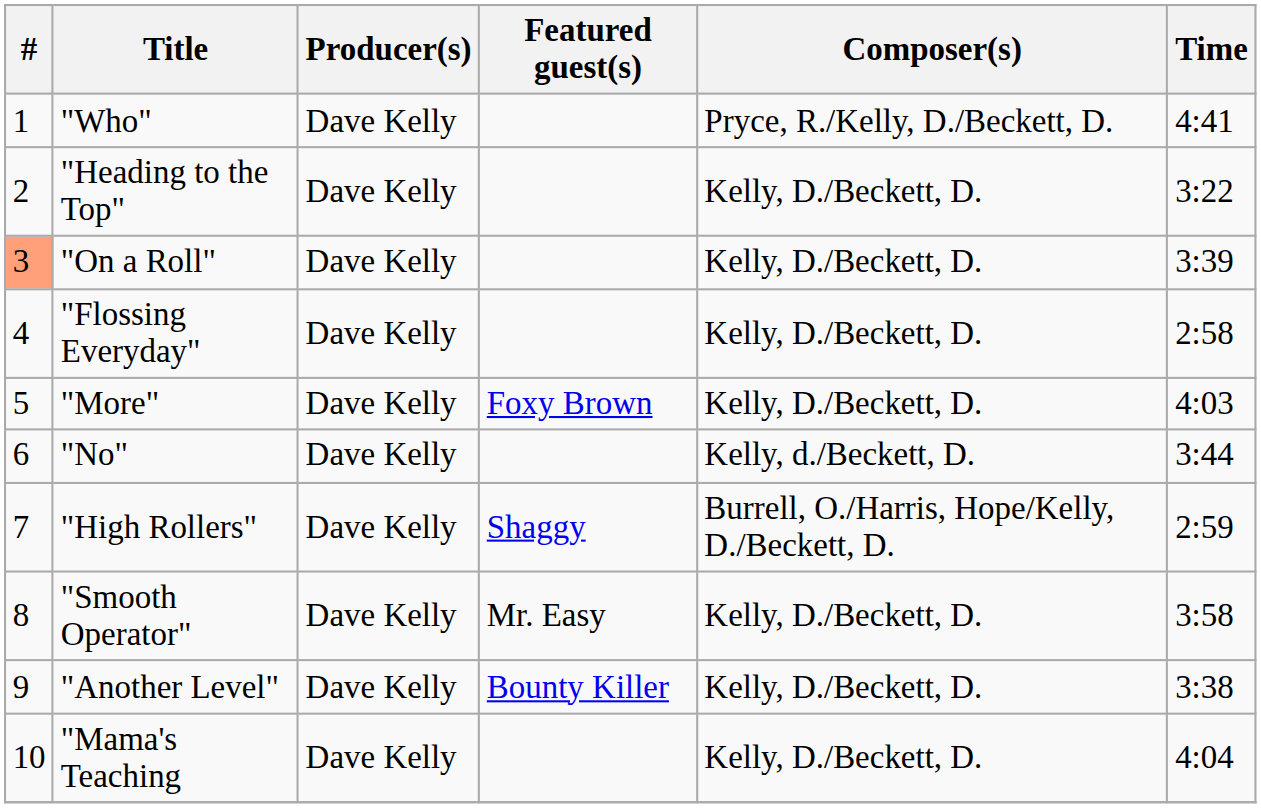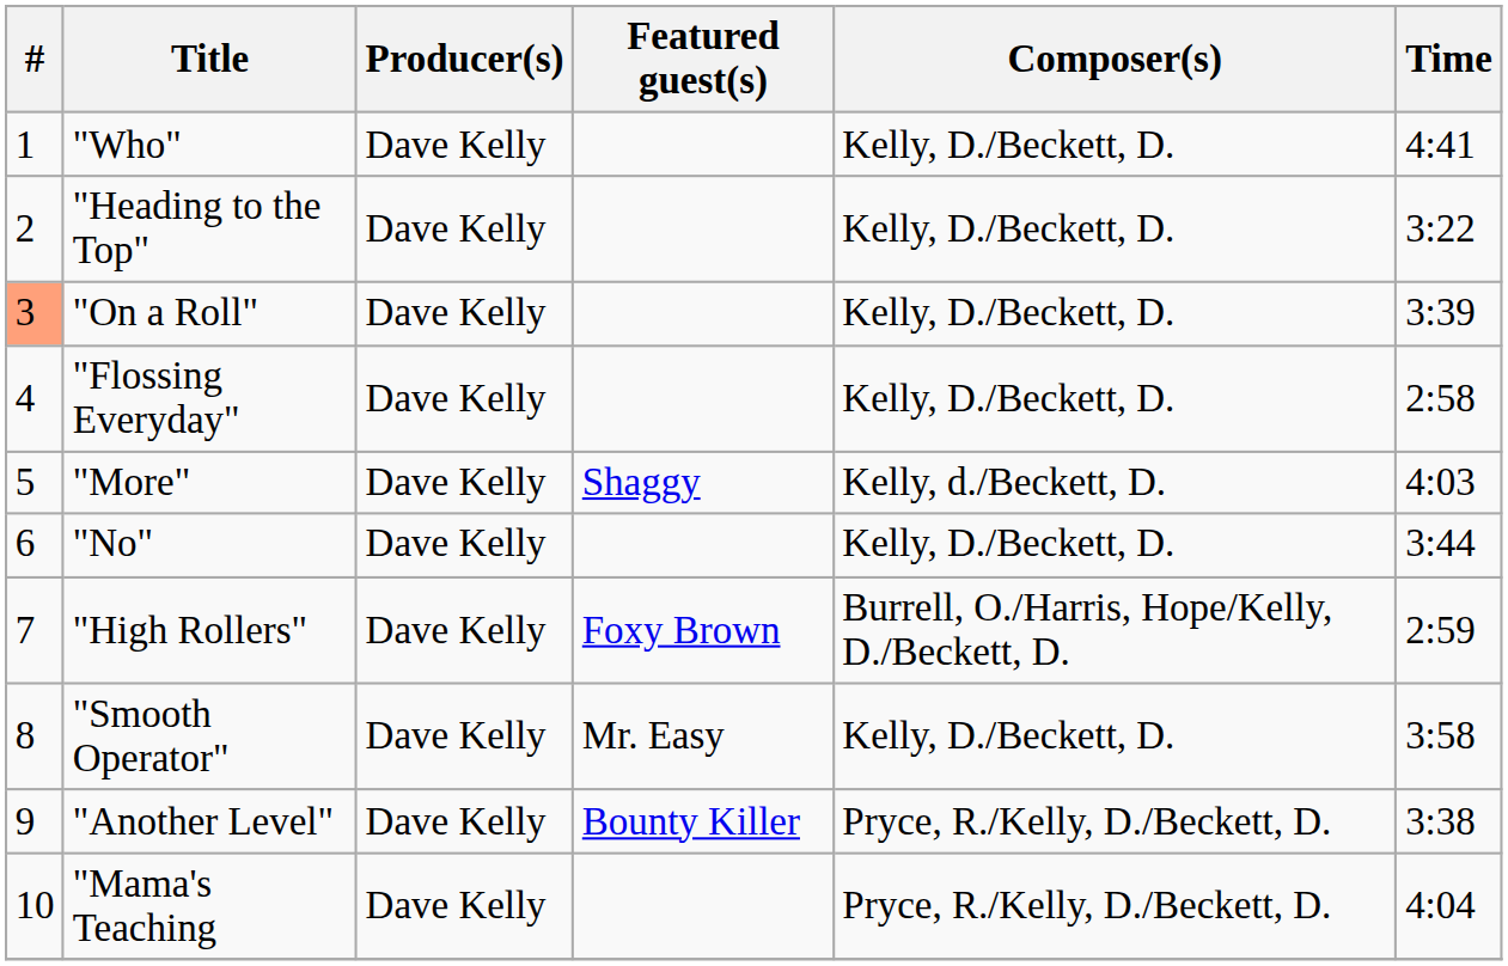 <table class="wikitable">
 <tr>
 <th align="center">#</th>
 <th align="center">Title</th>
 <th align="center">Producer(s)</th>
 <th align="center">Featured guest(s)</th>
 <th align="center">Composer(s)</th>
 <th align="center">Time</th>
 </tr>
 <tr>
 <td>1</td>
 <td>"Who"</td>
 <td>Dave Kelly</td>
 <td></td>
-<td>Pryce, R./Kelly, D./Beckett, D.</td>
+<td>Kelly, D./Beckett, D.</td>
 <td>4:41</td>
 </tr>
 <tr>
 <td>2</td>
 <td>"Heading to the Top"</td>
 <td>Dave Kelly</td>
 <td></td>
 <td>Kelly, D./Beckett, D.</td>
 <td>3:22</td>
 </tr>
 <tr>
 <td style="background: lightsalmon;">3</td>
 <td>"On a Roll"</td>
 <td>Dave Kelly</td>
 <td></td>
 <td>Kelly, D./Beckett, D.</td>
 <td>3:39</td>
 </tr>
 <tr>
 <td>4</td>
 <td>"Flossing Everyday"</td>
 <td>Dave Kelly</td>
 <td></td>
 <td>Kelly, D./Beckett, D.</td>
 <td>2:58</td>
 </tr>
 <tr>
 <td>5</td>
 <td>"More"</td>
 <td>Dave Kelly</td>
-<td><a href='#'>Foxy Brown</a></td>
-<td>Kelly, D./Beckett, D.</td>
+<td><a href='#'>Shaggy</a></td>
+<td>Kelly, d./Beckett, D.</td>
 <td>4:03</td>
 </tr>
 <tr>
 <td>6</td>
 <td>"No"</td>
 <td>Dave Kelly</td>
 <td></td>
-<td>Kelly, d./Beckett, D.</td>
+<td>Kelly, D./Beckett, D.</td>
 <td>3:44</td>
 </tr>
 <tr>
 <td>7</td>
 <td>"High Rollers"</td>
 <td>Dave Kelly</td>
-<td><a href='#'>Shaggy</a></td>
+<td><a href='#'>Foxy Brown</a></td>
 <td>Burrell, O./Harris, Hope/Kelly, D./Beckett, D.</td>
 <td>2:59</td>
 </tr>
 <tr>
 <td>8</td>
 <td>"Smooth Operator"</td>
 <td>Dave Kelly</td>
 <td>Mr. Easy</td>
 <td>Kelly, D./Beckett, D.</td>
 <td>3:58</td>
 </tr>
 <tr>
 <td>9</td>
 <td>"Another Level"</td>
 <td>Dave Kelly</td>
 <td><a href='#'>Bounty Killer</a></td>
-<td>Kelly, D./Beckett, D.</td>
+<td>Pryce, R./Kelly, D./Beckett, D.</td>
 <td>3:38</td>
 </tr>
 <tr>
 <td>10</td>
 <td>"Mama's Teaching</td>
 <td>Dave Kelly</td>
 <td></td>
-<td>Kelly, D./Beckett, D.</td>
+<td>Pryce, R./Kelly, D./Beckett, D.</td>
 <td>4:04</td>
 </tr>
 <tr>
 </tr>
 </table>
